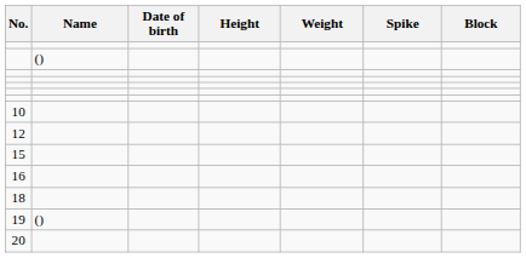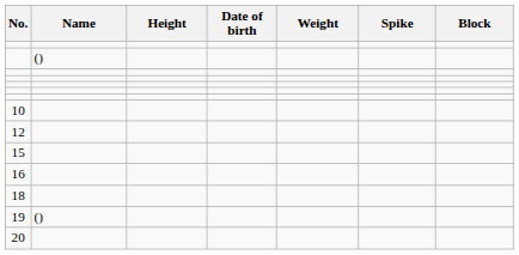 <table class="wikitable sortable" style="font-size:100%; text-align:center;">
 <tr>
 <th>No.</th>
 <th style="width:12em">Name</th>
+<th style="width:9em">Height</th>
 <th style="width:8em">Date of birth</th>
-<th style="width:9em">Height</th>
 <th style="width:9em">Weight</th>
 <th style="width:9em">Spike</th>
 <th style="width:9em">Block</th>
 </tr>
 <tr>
 <td></td>
 <td align=left> </td>
+<td></td>
 <td align=right></td>
-<td></td>
 <td></td>
 <td></td>
 <td></td>
 </tr>
 <tr>
 <td></td>
 <td align=left>  ()</td>
+<td></td>
 <td align=right></td>
-<td></td>
 <td></td>
 <td></td>
 <td></td>
 </tr>
 <tr>
 <td></td>
 <td align=left> </td>
+<td></td>
 <td align=right></td>
-<td></td>
 <td></td>
 <td></td>
 <td></td>
 </tr>
 <tr>
 <td></td>
 <td align=left> </td>
+<td></td>
 <td align=right></td>
-<td></td>
 <td></td>
 <td></td>
 <td></td>
 </tr>
 <tr>
 <td></td>
 <td align=left> </td>
+<td></td>
 <td align=right></td>
-<td></td>
 <td></td>
 <td></td>
 <td></td>
 </tr>
 <tr>
 <td></td>
 <td align=left> </td>
+<td></td>
 <td align=right></td>
-<td></td>
 <td></td>
 <td></td>
 <td></td>
 </tr>
 <tr>
 <td></td>
 <td align=left> </td>
+<td></td>
 <td align=right></td>
-<td></td>
 <td></td>
 <td></td>
 <td></td>
 </tr>
 <tr>
 <td>10</td>
 <td align=left> </td>
+<td></td>
 <td align=right></td>
-<td></td>
 <td></td>
 <td></td>
 <td></td>
 </tr>
 <tr>
 <td>12</td>
 <td align=left> </td>
+<td></td>
 <td align=right></td>
-<td></td>
 <td></td>
 <td></td>
 <td></td>
 </tr>
 <tr>
 <td>15</td>
 <td align=left> </td>
+<td></td>
 <td align=right></td>
-<td></td>
 <td></td>
 <td></td>
 <td></td>
 </tr>
 <tr>
 <td>16</td>
 <td align=left> </td>
+<td></td>
 <td align=right></td>
-<td></td>
 <td></td>
 <td></td>
 <td></td>
 </tr>
 <tr>
 <td>18</td>
 <td align=left> </td>
+<td></td>
 <td align=right></td>
-<td></td>
 <td></td>
 <td></td>
 <td></td>
 </tr>
 <tr>
 <td>19</td>
 <td align=left>  ()</td>
+<td></td>
 <td align=right></td>
-<td></td>
 <td></td>
 <td></td>
 <td></td>
 </tr>
 <tr>
 <td>20</td>
 <td align=left> </td>
+<td></td>
 <td align=right></td>
-<td></td>
 <td></td>
 <td></td>
 <td></td>
 </tr>
 </table>
